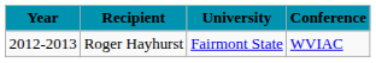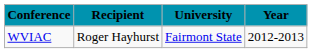 <table class="wikitable sortable" style="font-size:90%;">
 <tr>
-<th style="background:#0093AF;"><span>Year </span></th>
+<th style="background:#0093AF;"><span>Conference</span></th>
 <th style="background:#0093AF;"><span>Recipient</span></th>
 <th style="background:#0093AF;"><span>University</span></th>
-<th style="background:#0093AF;"><span>Conference</span></th>
+<th style="background:#0093AF;"><span>Year </span></th>
 </tr>
 <tr>
-<td>2012-2013</td>
+<td><a href='#'>WVIAC</a></td>
 <td>Roger Hayhurst</td>
 <td><a href='#'>Fairmont State</a></td>
-<td><a href='#'>WVIAC</a></td>
+<td>2012-2013</td>
 </tr>
 </table>
